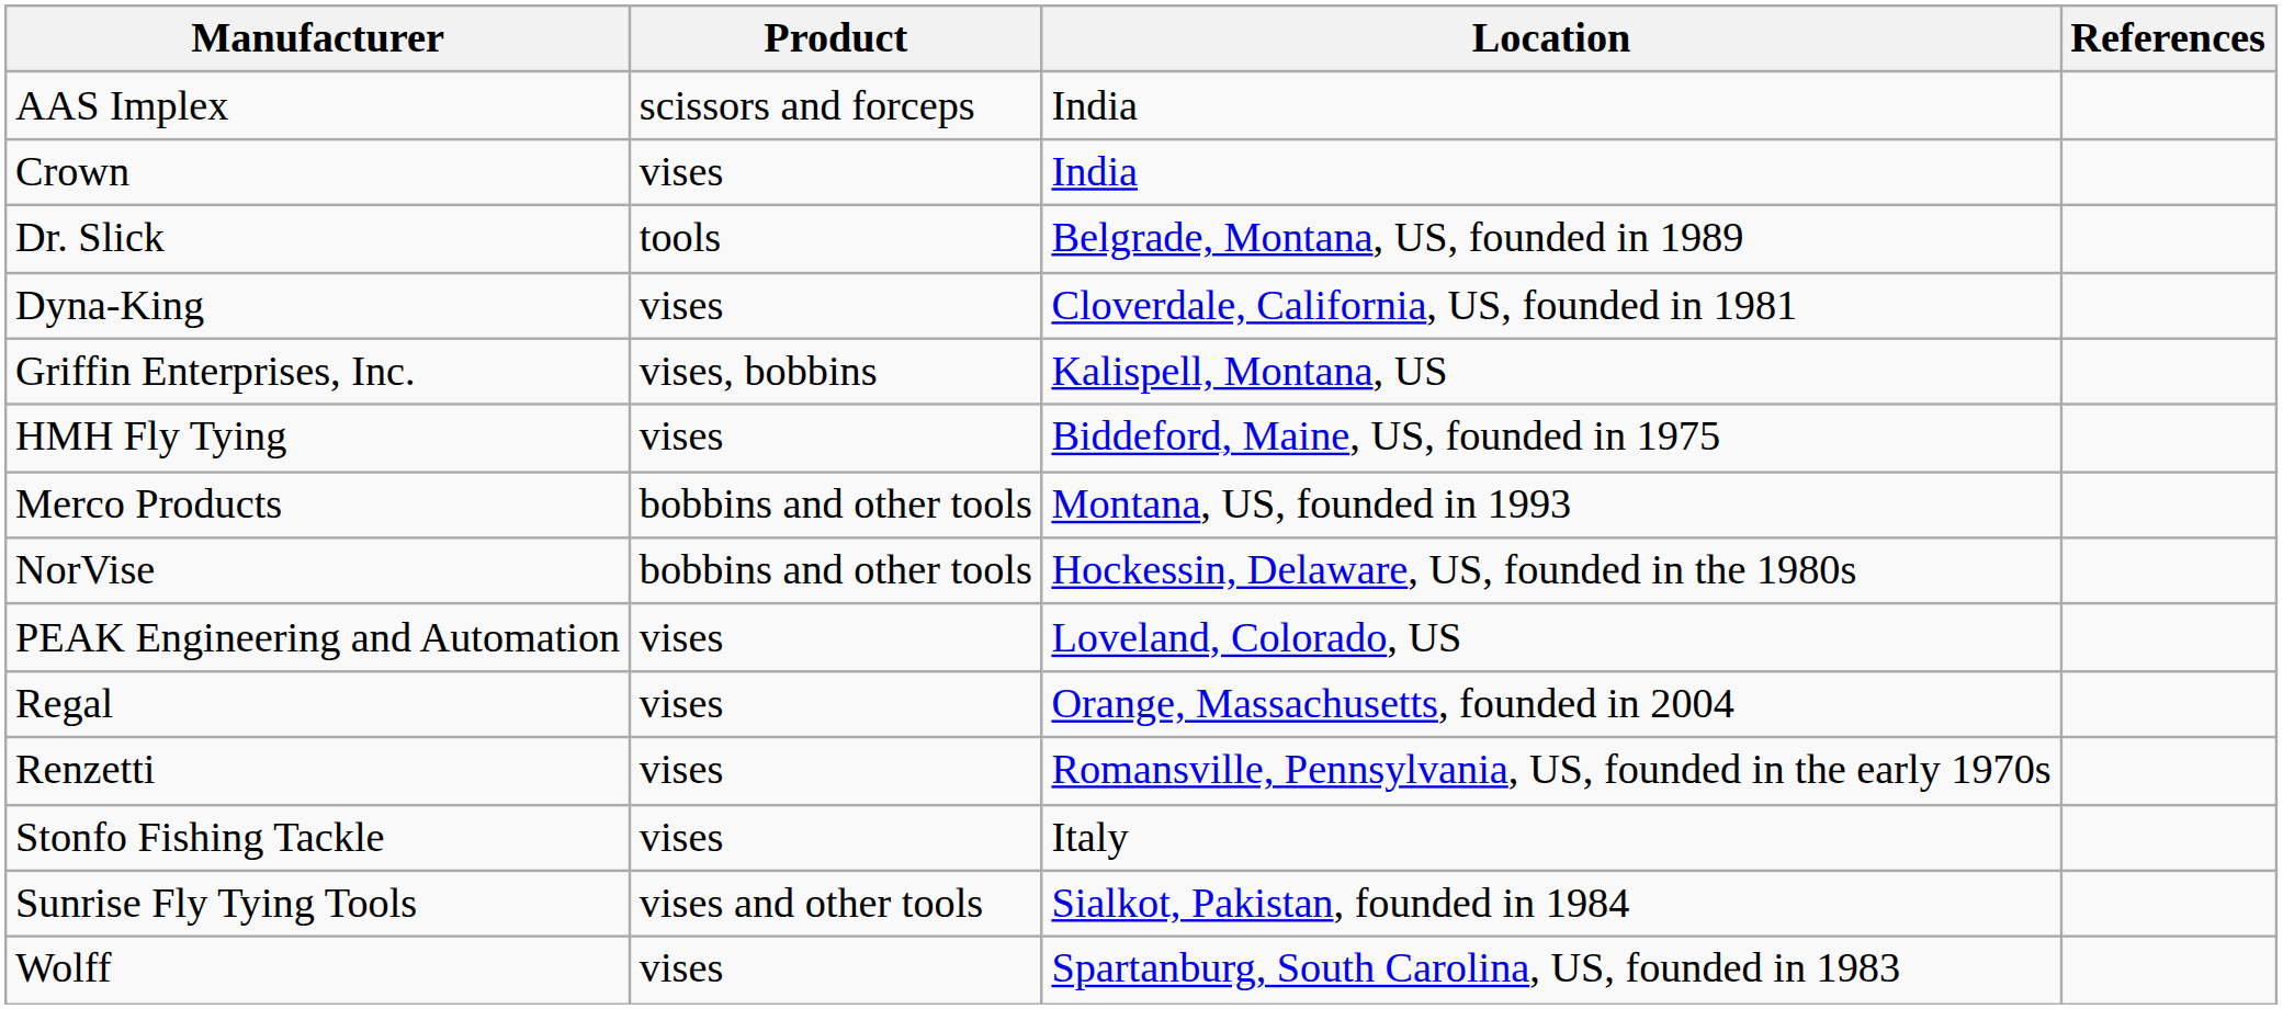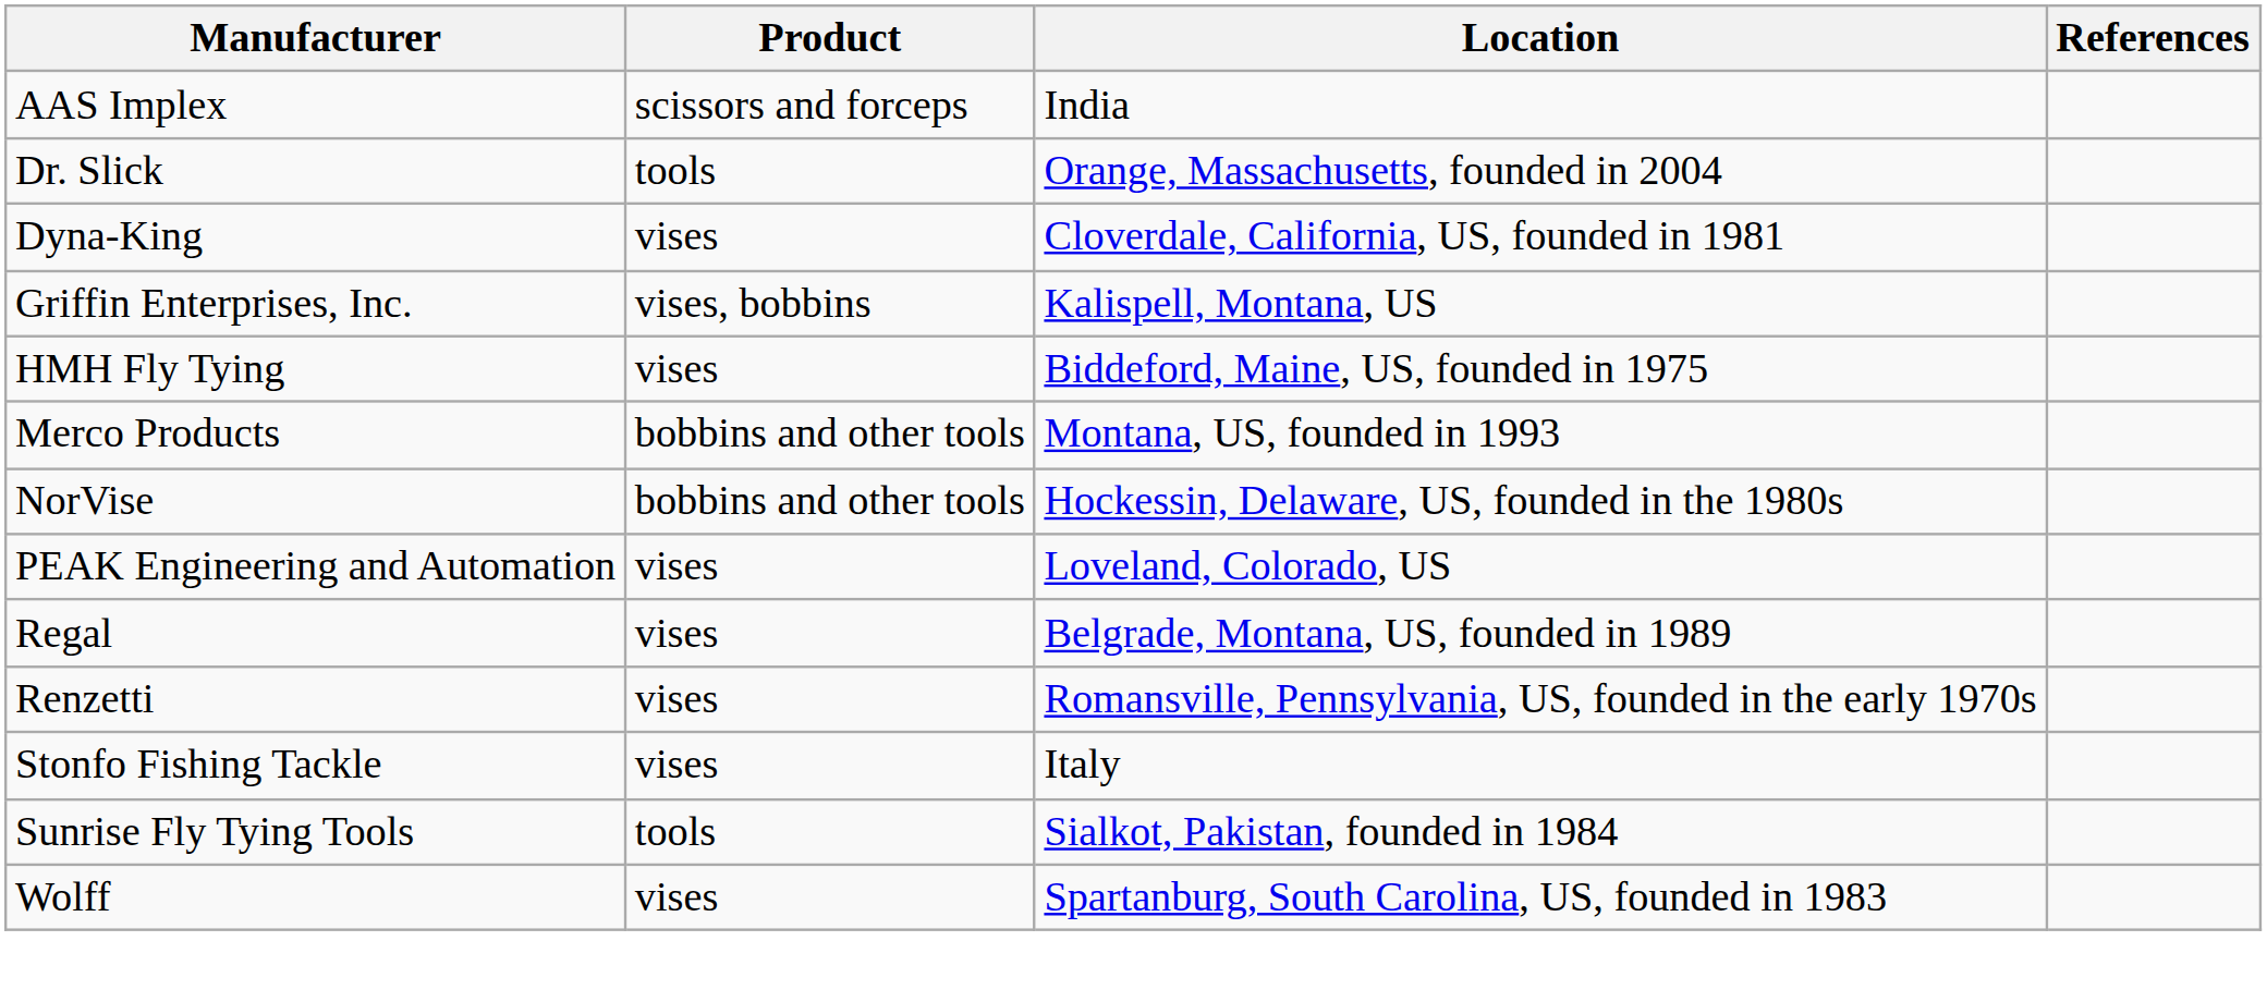 <table class="wikitable plainrowheaders sortable" summary=Manufacturers of Fly Tying Tools>
 <tr>
 <th>Manufacturer</th>
 <th>Product</th>
 <th>Location</th>
 <th>References</th>
 </tr>
 <tr>
 <td>AAS Implex</td>
 <td>scissors and forceps</td>
 <td>India</td>
 <td></td>
 </tr>
 <tr>
-<td>Crown</td>
-<td>vises</td>
-<td><a href='#'>India</a></td>
-<td></td>
-</tr>
-<tr>
 <td>Dr. Slick</td>
 <td>tools</td>
-<td><a href='#'>Belgrade, Montana</a>, US, founded in 1989</td>
+<td><a href='#'>Orange, Massachusetts</a>, founded in 2004</td>
 <td></td>
 </tr>
 <tr>
 <td>Dyna-King</td>
 <td>vises</td>
 <td><a href='#'>Cloverdale, California</a>, US, founded in 1981</td>
 <td></td>
 </tr>
 <tr>
 <td>Griffin Enterprises, Inc.</td>
 <td>vises, bobbins</td>
 <td><a href='#'>Kalispell, Montana</a>, US</td>
 <td></td>
 </tr>
 <tr>
 <td>HMH Fly Tying</td>
 <td>vises</td>
 <td><a href='#'>Biddeford, Maine</a>, US, founded in 1975</td>
 <td></td>
 </tr>
 <tr>
 <td>Merco Products</td>
 <td>bobbins and other tools</td>
 <td><a href='#'>Montana</a>, US, founded in 1993</td>
 <td></td>
 </tr>
 <tr>
 <td>NorVise</td>
 <td>bobbins and other tools</td>
 <td><a href='#'>Hockessin, Delaware</a>, US, founded in the 1980s</td>
 <td></td>
 </tr>
 <tr>
 <td>PEAK Engineering and Automation</td>
 <td>vises</td>
 <td><a href='#'>Loveland, Colorado</a>, US</td>
 <td></td>
 </tr>
 <tr>
 <td>Regal</td>
 <td>vises</td>
-<td><a href='#'>Orange, Massachusetts</a>, founded in 2004</td>
+<td><a href='#'>Belgrade, Montana</a>, US, founded in 1989</td>
 <td></td>
 </tr>
 <tr>
 <td>Renzetti</td>
 <td>vises</td>
 <td><a href='#'>Romansville, Pennsylvania</a>, US, founded in the early 1970s</td>
 <td></td>
 </tr>
 <tr>
 <td>Stonfo Fishing Tackle</td>
 <td>vises</td>
 <td>Italy</td>
 <td></td>
 </tr>
 <tr>
 <td>Sunrise Fly Tying Tools</td>
-<td>vises and other tools</td>
+<td>tools</td>
 <td><a href='#'>Sialkot, Pakistan</a>, founded in 1984</td>
 <td></td>
 </tr>
 <tr>
 <td>Wolff</td>
 <td>vises</td>
 <td><a href='#'>Spartanburg, South Carolina</a>, US, founded in 1983</td>
 <td></td>
 </tr>
 </table>
